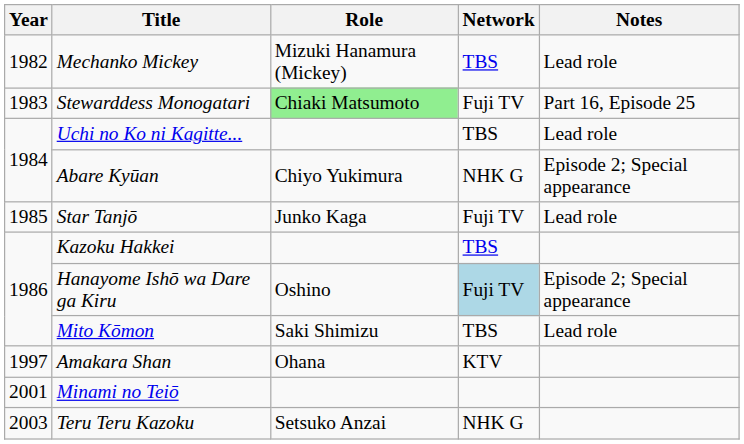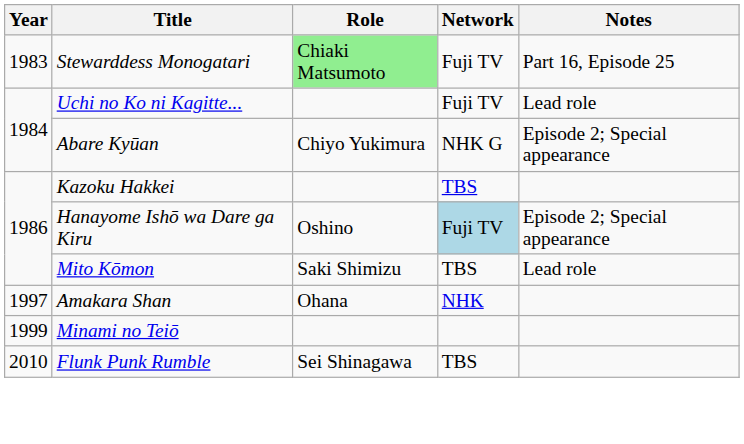 <table class="wikitable">
 <tr>
 <th>Year</th>
 <th>Title</th>
 <th>Role</th>
 <th>Network</th>
 <th>Notes</th>
-</tr>
-<tr>
-<td>1982</td>
-<td><em>Mechanko Mickey</em></td>
-<td>Mizuki Hanamura (Mickey)</td>
-<td><a href='#'>TBS</a></td>
-<td>Lead role</td>
 </tr>
 <tr>
 <td>1983</td>
 <td><em>Stewarddess Monogatari</em></td>
 <td style="background: lightgreen;">Chiaki Matsumoto</td>
 <td>Fuji TV</td>
 <td>Part 16, Episode 25</td>
 </tr>
 <tr>
 <td rowspan="2">1984</td>
 <td><em><a href='#'>Uchi no Ko ni Kagitte...</a></em></td>
 <td></td>
-<td>TBS</td>
+<td>Fuji TV</td>
 <td>Lead role</td>
 </tr>
 <tr>
 <td><em>Abare Kyūan</em></td>
 <td>Chiyo Yukimura</td>
 <td>NHK G</td>
 <td>Episode 2; Special appearance</td>
-</tr>
-<tr>
-<td>1985</td>
-<td><em>Star Tanjō</em></td>
-<td>Junko Kaga</td>
-<td>Fuji TV</td>
-<td>Lead role</td>
 </tr>
 <tr>
 <td rowspan="3">1986</td>
 <td><em>Kazoku Hakkei</em></td>
 <td></td>
 <td><a href='#'>TBS</a></td>
 <td></td>
 </tr>
 <tr>
 <td><em>Hanayome Ishō wa Dare ga Kiru</em></td>
 <td>Oshino</td>
 <td style="background: lightblue;">Fuji TV</td>
 <td>Episode 2; Special appearance</td>
 </tr>
 <tr>
 <td><em><a href='#'>Mito Kōmon</a></em></td>
 <td>Saki Shimizu</td>
 <td>TBS</td>
 <td>Lead role</td>
 </tr>
 <tr>
 <td>1997</td>
 <td><em>Amakara Shan</em></td>
 <td>Ohana</td>
-<td>KTV</td>
+<td><a href='#'>NHK</a></td>
 <td></td>
 </tr>
 <tr>
-<td>2001</td>
+<td>1999</td>
 <td><em><a href='#'>Minami no Teiō</a></em></td>
 <td></td>
 <td></td>
 <td></td>
 </tr>
 <tr>
-<td>2003</td>
-<td><em>Teru Teru Kazoku</em></td>
-<td>Setsuko Anzai</td>
-<td>NHK G</td>
+<td>2010</td>
+<td><em><a href='#'>Flunk Punk Rumble</a></em></td>
+<td>Sei Shinagawa</td>
+<td>TBS</td>
 <td></td>
 </tr>
 </table>
